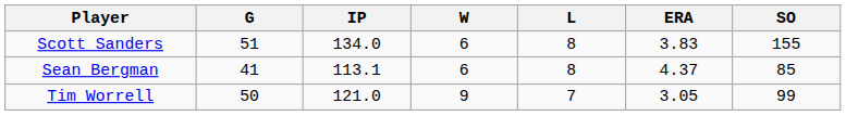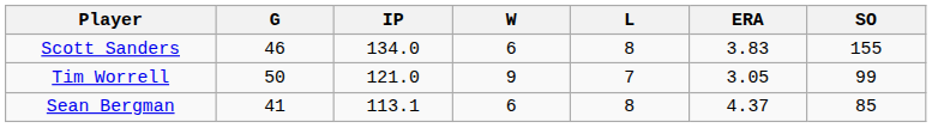 <table class="wikitable sortable">
 <tr>
 <th width="16%">Player</th>
 <th width="9%">G</th>
 <th width="9%">IP</th>
 <th width="9%">W</th>
 <th width="9%">L</th>
 <th width="9%">ERA</th>
 <th width="9%">SO</th>
 </tr>
 <tr align=center>
 <td><a href='#'>Scott Sanders</a></td>
-<td>51</td>
+<td>46</td>
 <td>134.0</td>
 <td>6</td>
 <td>8</td>
 <td>3.83</td>
 <td>155</td>
+</tr>
+<tr align=center>
+<td><a href='#'>Tim Worrell</a></td>
+<td>50</td>
+<td>121.0</td>
+<td>9</td>
+<td>7</td>
+<td>3.05</td>
+<td>99</td>
 </tr>
 <tr align=center>
 <td><a href='#'>Sean Bergman</a></td>
 <td>41</td>
 <td>113.1</td>
 <td>6</td>
 <td>8</td>
 <td>4.37</td>
 <td>85</td>
 </tr>
-<tr align=center>
-<td><a href='#'>Tim Worrell</a></td>
-<td>50</td>
-<td>121.0</td>
-<td>9</td>
-<td>7</td>
-<td>3.05</td>
-<td>99</td>
-</tr>
 </table>
